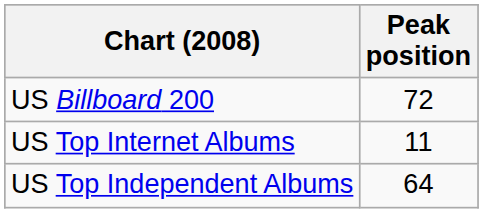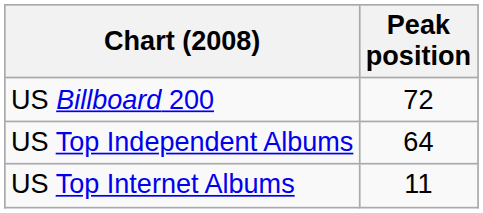 <table class="wikitable sortable">
 <tr>
 <th>Chart (2008)</th>
 <th>Peak<br>position</th>
 </tr>
 <tr>
 <td>US <a href='#'><em>Billboard</em> 200</a></td>
 <td style="text-align:center;">72</td>
 </tr>
 <tr>
+<td>US <a href='#'>Top Independent Albums</a></td>
+<td style="text-align:center;">64</td>
+</tr>
+<tr>
 <td>US <a href='#'>Top Internet Albums</a></td>
 <td style="text-align:center;">11</td>
 </tr>
-<tr>
-<td>US <a href='#'>Top Independent Albums</a></td>
-<td style="text-align:center;">64</td>
-</tr>
 </table>
